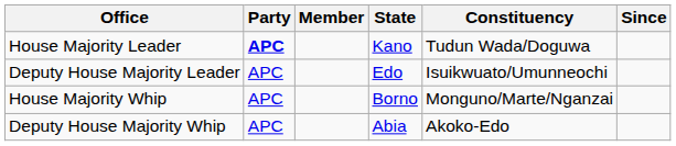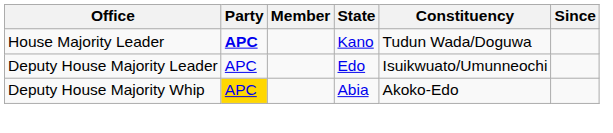 <table class="sortable wikitable">
 <tr>
 <th>Office</th>
 <th>Party</th>
 <th>Member</th>
 <th>State</th>
 <th>Constituency</th>
 <th>Since</th>
 </tr>
 <tr>
 <td>House Majority Leader</td>
 <td><strong><a href='#'>APC</a></strong></td>
 <td></td>
 <td><a href='#'>Kano</a></td>
 <td>Tudun Wada/Doguwa</td>
 <td></td>
 </tr>
 <tr>
 <td>Deputy House Majority Leader</td>
 <td><a href='#'>APC</a></td>
 <td></td>
 <td><a href='#'>Edo</a></td>
 <td>Isuikwuato/Umunneochi</td>
 <td></td>
 </tr>
 <tr>
-<td>House Majority Whip</td>
-<td><a href='#'>APC</a></td>
-<td></td>
-<td><a href='#'>Borno</a></td>
-<td>Monguno/Marte/Nganzai</td>
-<td></td>
-</tr>
-<tr>
 <td>Deputy House Majority Whip</td>
-<td><a href='#'>APC</a></td>
+<td style="background: gold;"><a href='#'>APC</a></td>
 <td></td>
 <td><a href='#'>Abia</a></td>
 <td>Akoko-Edo</td>
 <td></td>
 </tr>
 </table>
